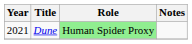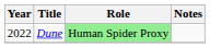 <table class="wikitable">
 <tr>
 <th>Year</th>
 <th>Title</th>
 <th>Role</th>
 <th>Notes</th>
 </tr>
 <tr>
-<td>2021</td>
+<td>2022</td>
 <td><em><a href='#'>Dune</a></em></td>
 <td style="background: lightgreen;">Human Spider Proxy</td>
 <td></td>
 </tr>
 <tr>
 </tr>
 </table>
